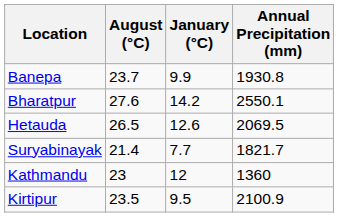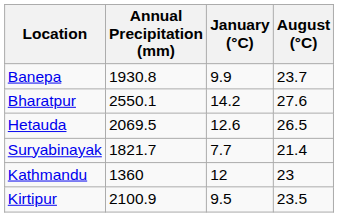 <table class="wikitable sortable" style="margin:auto;">
 <tr>
 <th>Location</th>
+<th>Annual<br>Precipitation<br>(mm)</th>
+<th>January<br>(°C)</th>
 <th>August<br>(°C)</th>
-<th>January<br>(°C)</th>
-<th>Annual<br>Precipitation<br>(mm)</th>
 </tr>
 <tr>
 <td><a href='#'>Banepa</a></td>
+<td>1930.8</td>
+<td>9.9</td>
 <td>23.7</td>
-<td>9.9</td>
-<td>1930.8</td>
 </tr>
 <tr>
 <td><a href='#'>Bharatpur</a></td>
+<td>2550.1</td>
+<td>14.2</td>
 <td>27.6</td>
-<td>14.2</td>
-<td>2550.1</td>
 </tr>
 <tr>
 <td><a href='#'>Hetauda</a></td>
+<td>2069.5</td>
+<td>12.6</td>
 <td>26.5</td>
-<td>12.6</td>
-<td>2069.5</td>
 </tr>
 <tr>
 <td><a href='#'>Suryabinayak</a></td>
+<td>1821.7</td>
+<td>7.7</td>
 <td>21.4</td>
-<td>7.7</td>
-<td>1821.7</td>
 </tr>
 <tr>
 <td><a href='#'>Kathmandu</a></td>
+<td>1360</td>
+<td>12</td>
 <td>23</td>
-<td>12</td>
-<td>1360</td>
 </tr>
 <tr>
 <td><a href='#'>Kirtipur</a></td>
+<td>2100.9</td>
+<td>9.5</td>
 <td>23.5</td>
-<td>9.5</td>
-<td>2100.9</td>
 </tr>
 </table>
